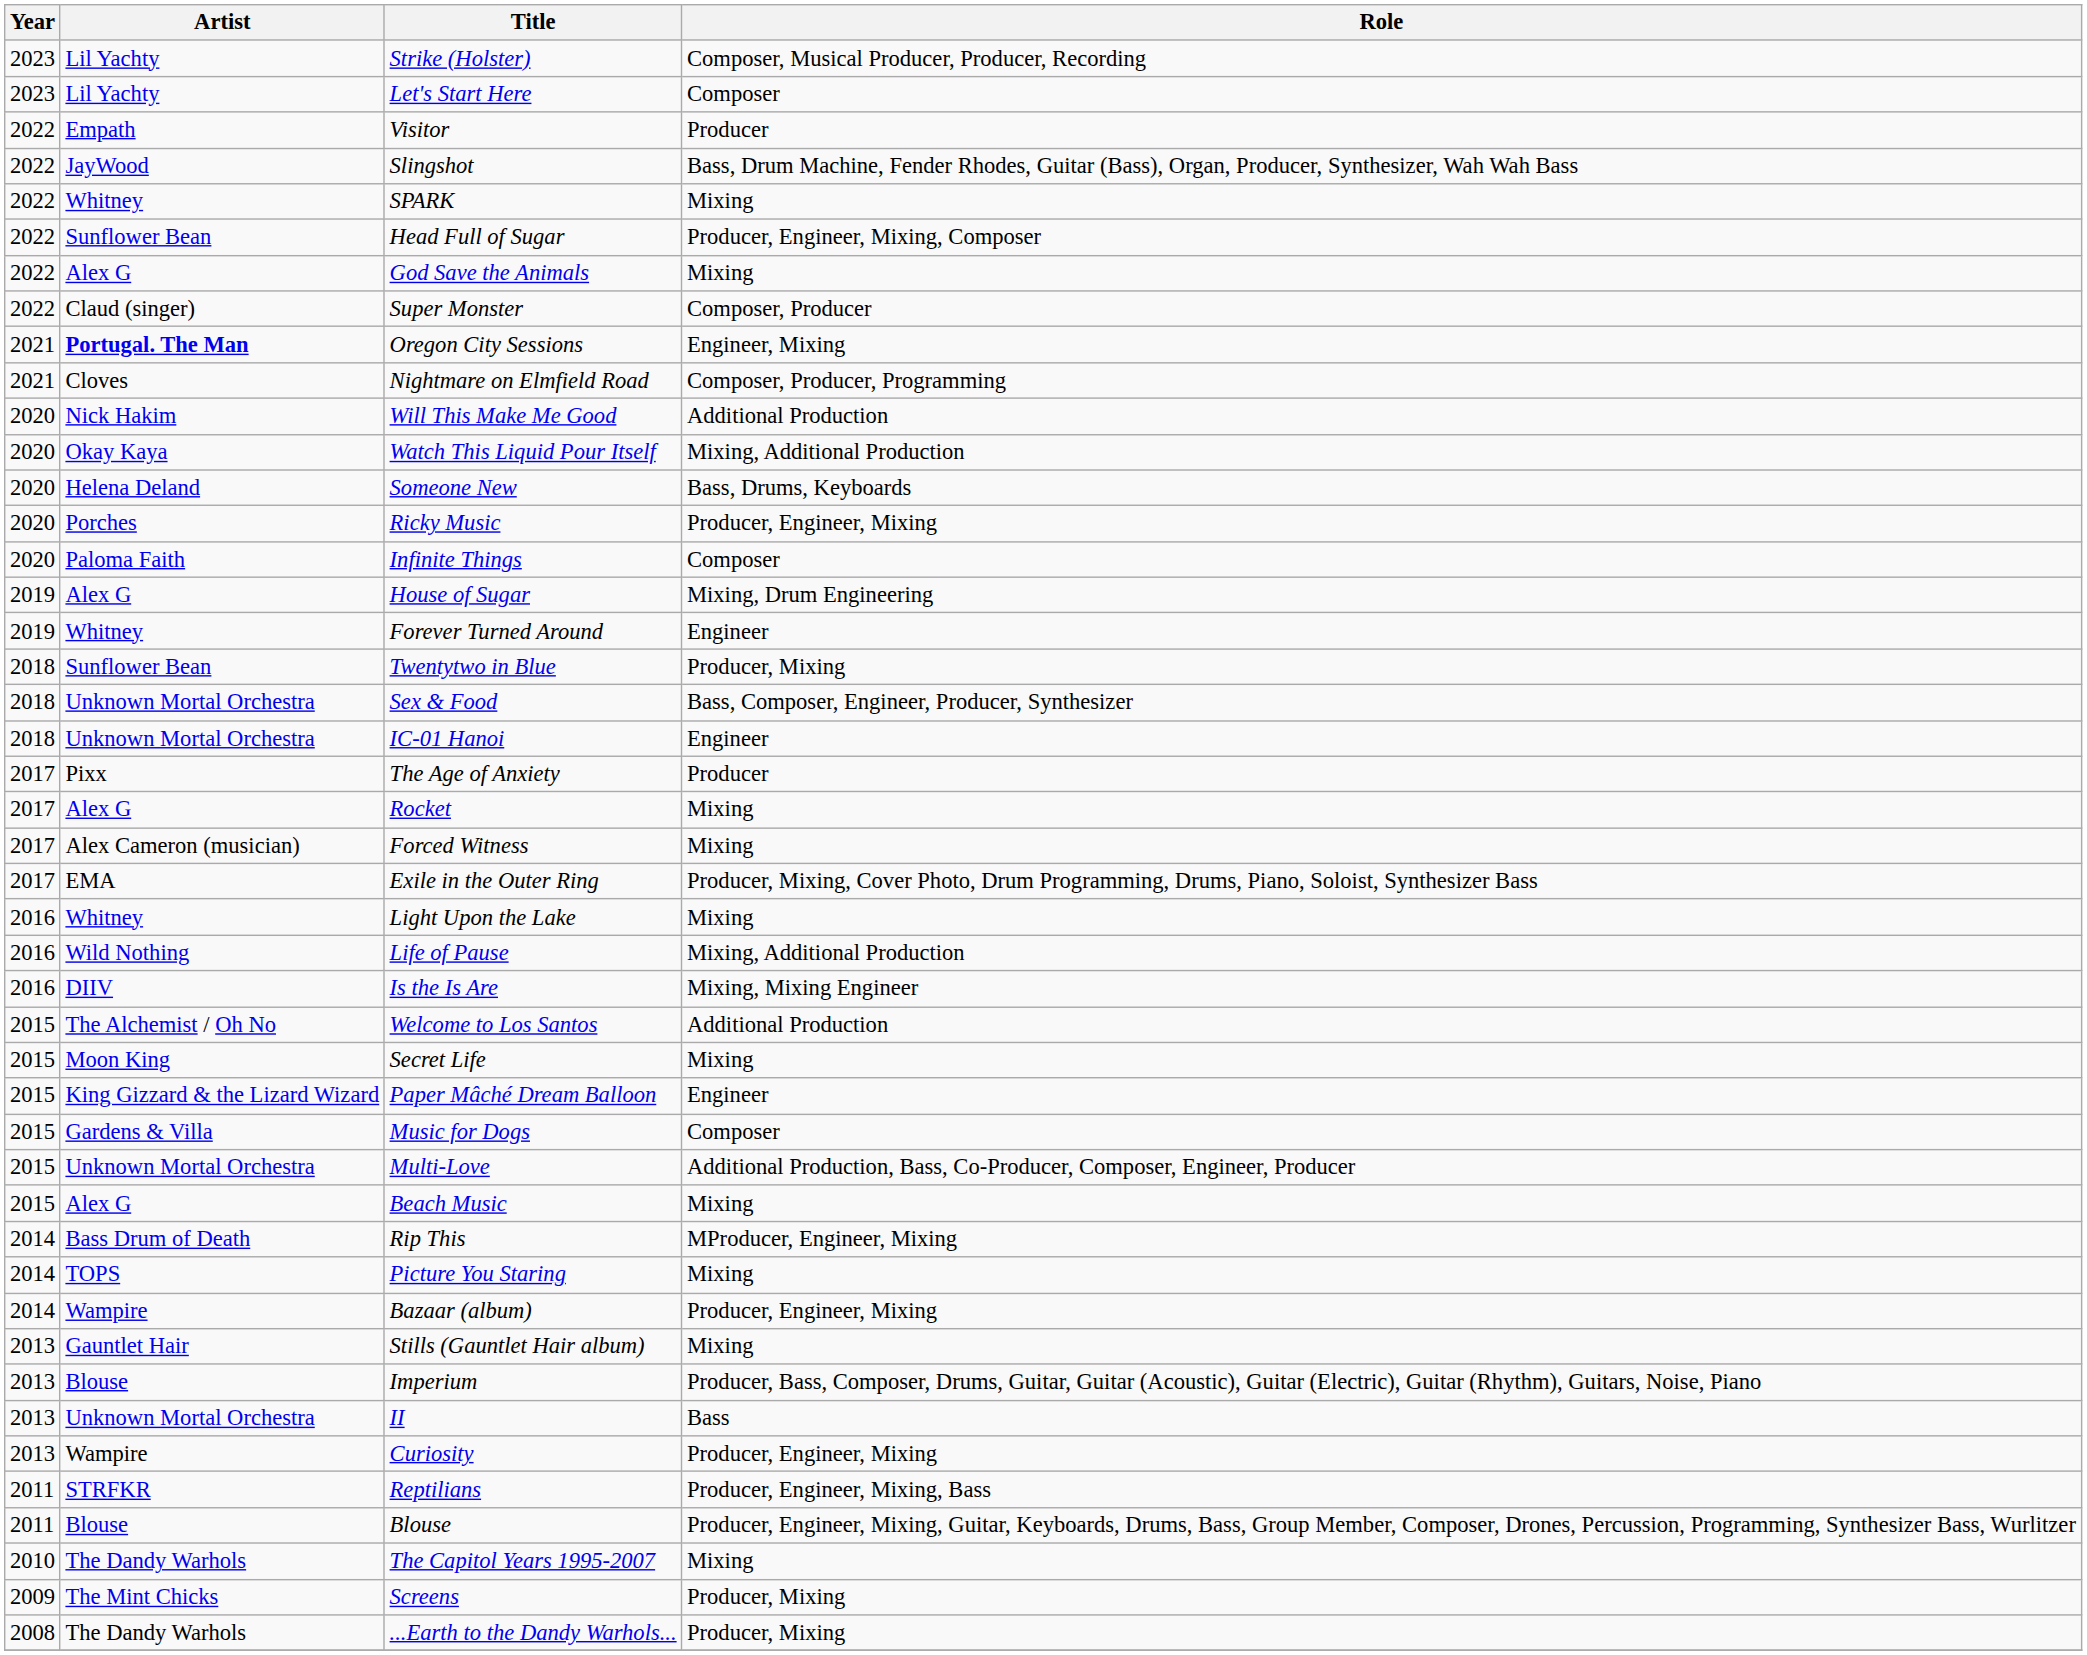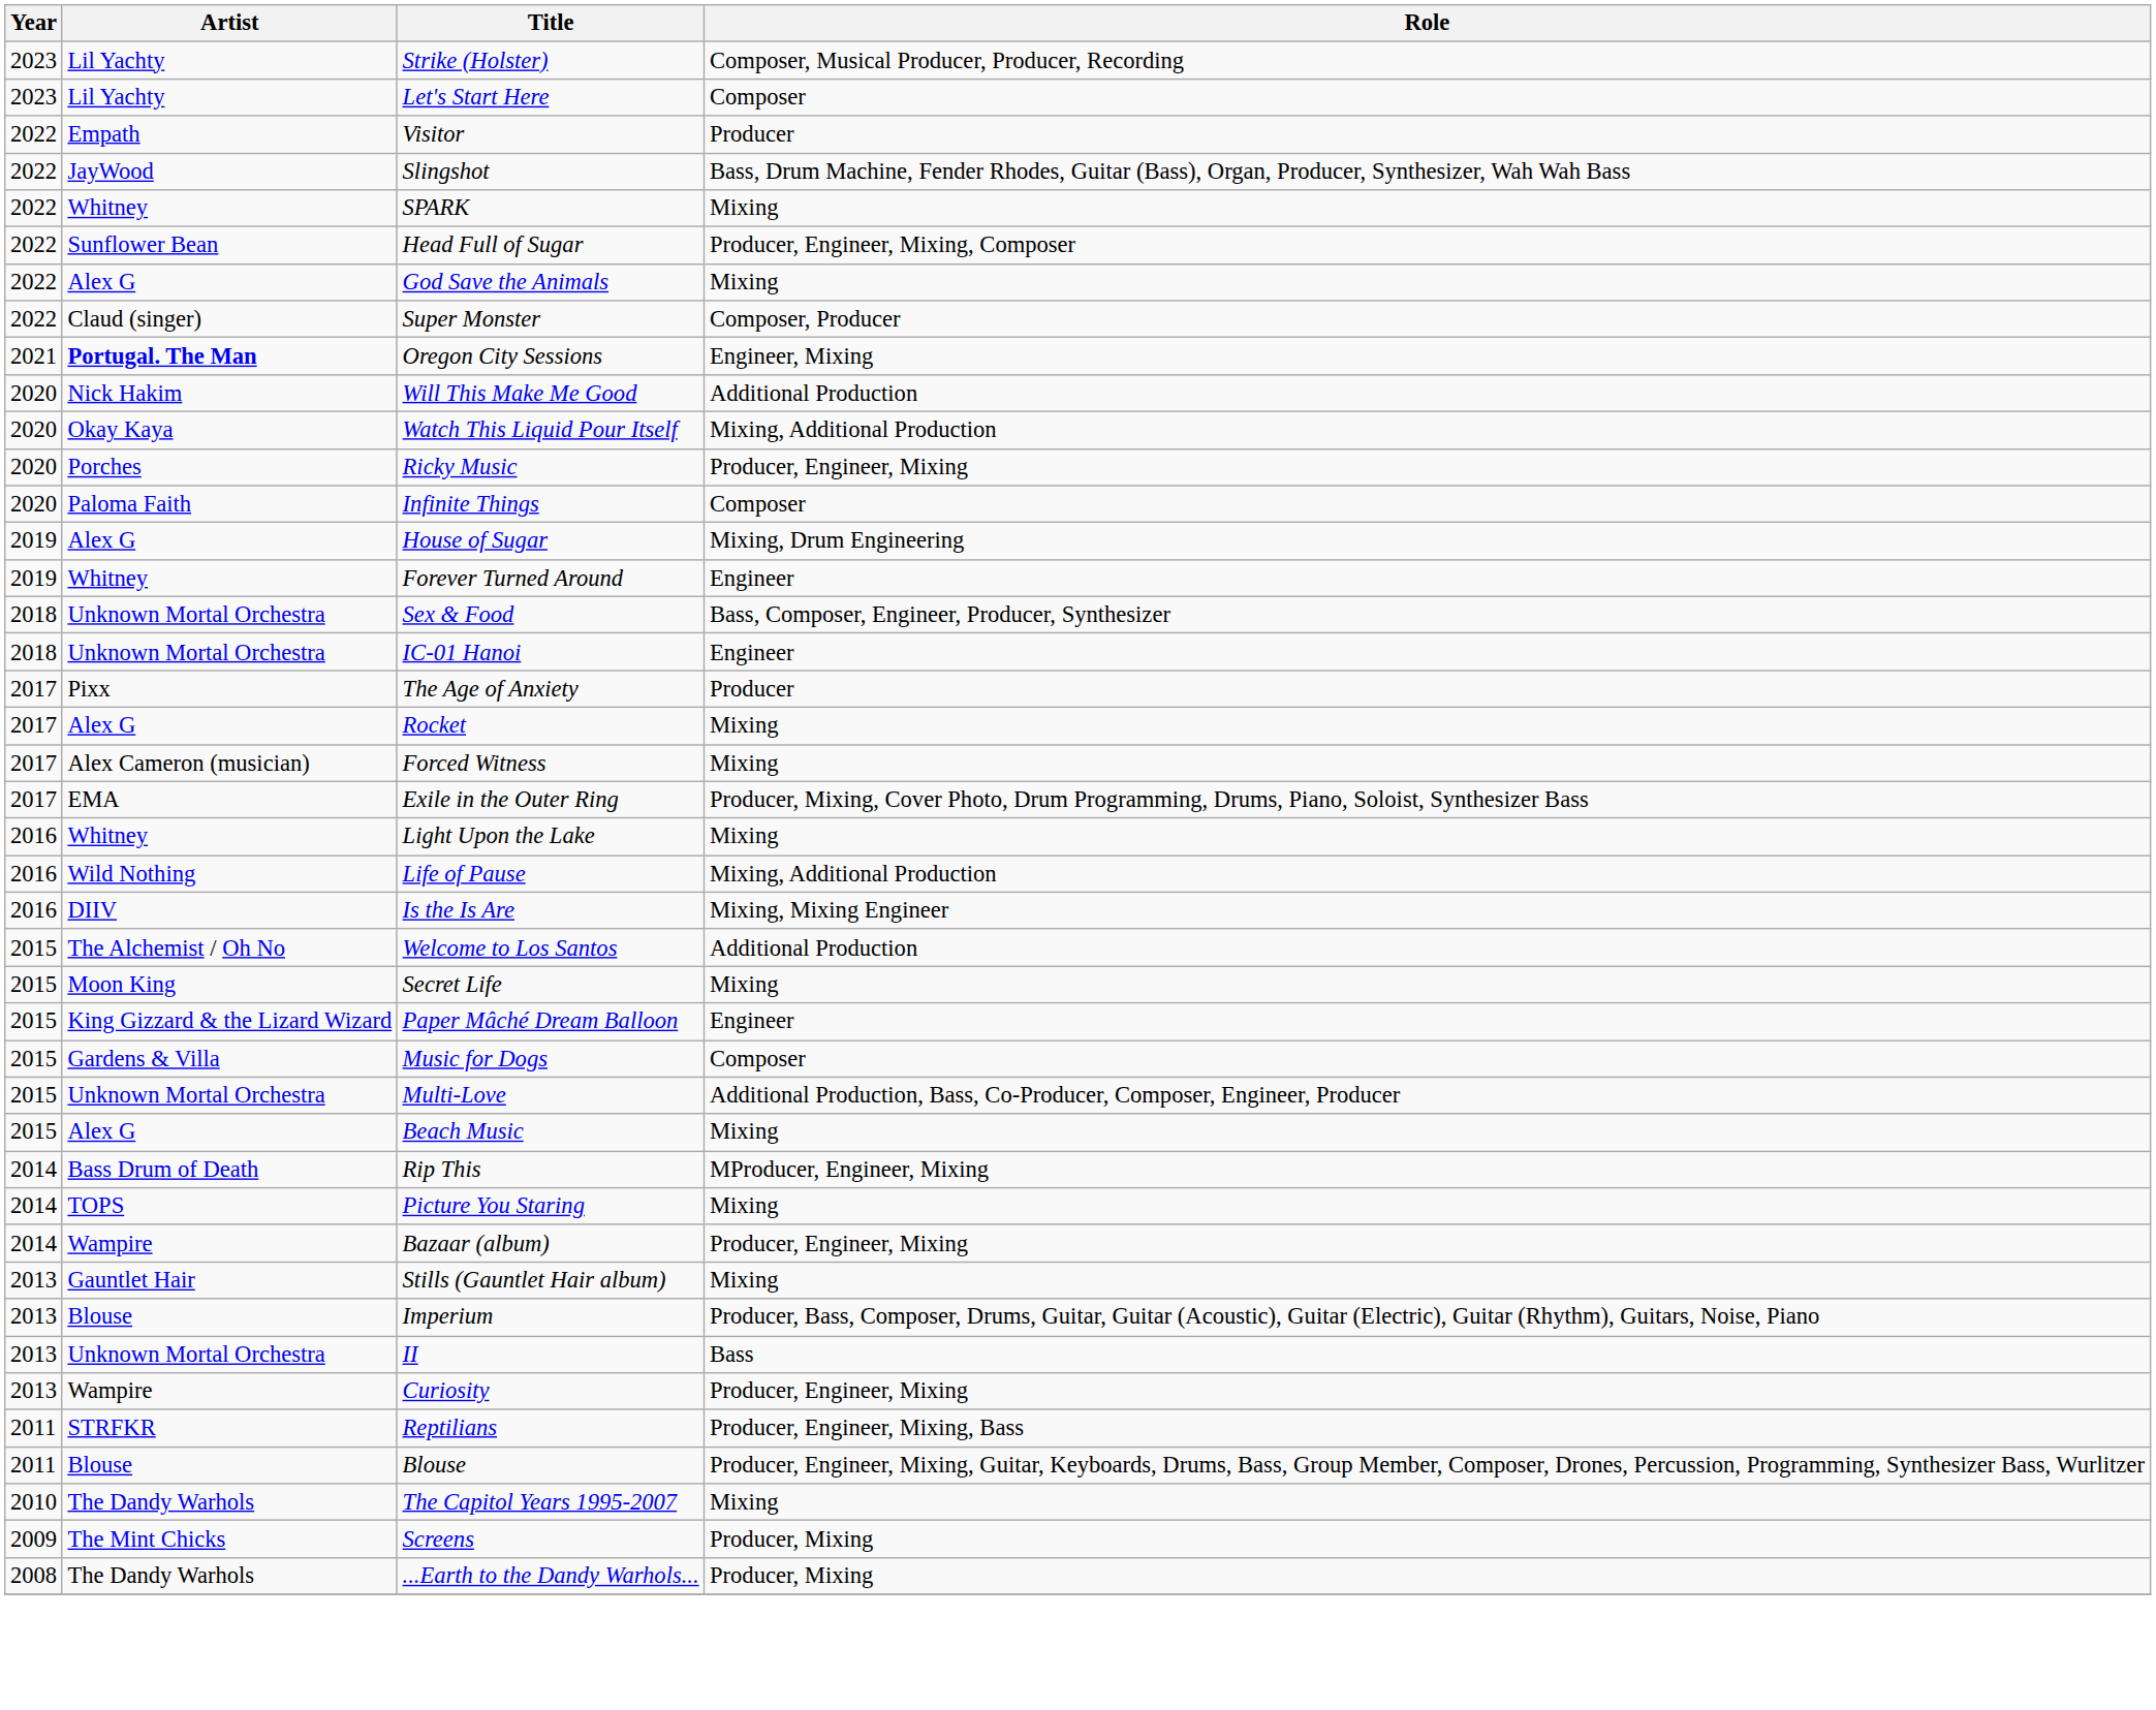 <table class="wikitable sortable">
 <tr>
 <th>Year</th>
 <th>Artist</th>
 <th>Title</th>
 <th>Role</th>
 </tr>
 <tr>
 <td>2023</td>
 <td><a href='#'>Lil Yachty</a></td>
 <td><em><a href='#'>Strike (Holster)</a></em></td>
 <td>Composer, Musical Producer, Producer, Recording</td>
 </tr>
 <tr>
 <td>2023</td>
 <td><a href='#'>Lil Yachty</a></td>
 <td><em><a href='#'>Let's Start Here</a></em></td>
 <td>Composer</td>
 </tr>
 <tr>
 <td>2022</td>
 <td><a href='#'>Empath</a></td>
 <td><em>Visitor</em></td>
 <td>Producer</td>
 </tr>
 <tr>
 <td>2022</td>
 <td><a href='#'>JayWood</a></td>
 <td><em>Slingshot</em></td>
 <td>Bass, Drum Machine, Fender Rhodes, Guitar (Bass), Organ, Producer, Synthesizer, Wah Wah Bass</td>
 </tr>
 <tr>
 <td>2022</td>
 <td><a href='#'>Whitney</a></td>
 <td><em>SPARK</em></td>
 <td>Mixing</td>
 </tr>
 <tr>
 <td>2022</td>
 <td><a href='#'>Sunflower Bean</a></td>
 <td><em>Head Full of Sugar</em></td>
 <td>Producer, Engineer, Mixing, Composer</td>
 </tr>
 <tr>
 <td>2022</td>
 <td><a href='#'>Alex G</a></td>
 <td><em><a href='#'>God Save the Animals</a></em></td>
 <td>Mixing</td>
 </tr>
 <tr>
 <td>2022</td>
 <td>Claud (singer)</td>
 <td><em>Super Monster</em></td>
 <td>Composer, Producer</td>
 </tr>
 <tr>
 <td>2021</td>
 <td><strong><a href='#'>Portugal. The Man</a></strong></td>
 <td><em>Oregon City Sessions</em></td>
 <td>Engineer, Mixing</td>
 </tr>
 <tr>
-<td>2021</td>
-<td>Cloves</td>
-<td><em>Nightmare on Elmfield Road</em></td>
-<td>Composer, Producer, Programming</td>
-</tr>
-<tr>
 <td>2020</td>
 <td><a href='#'>Nick Hakim</a></td>
 <td><em><a href='#'>Will This Make Me Good</a></em></td>
 <td>Additional Production</td>
 </tr>
 <tr>
 <td>2020</td>
 <td><a href='#'>Okay Kaya</a></td>
 <td><em><a href='#'>Watch This Liquid Pour Itself</a></em></td>
 <td>Mixing, Additional Production</td>
-</tr>
-<tr>
-<td>2020</td>
-<td><a href='#'>Helena Deland</a></td>
-<td><em><a href='#'>Someone New</a></em></td>
-<td>Bass, Drums, Keyboards</td>
 </tr>
 <tr>
 <td>2020</td>
 <td><a href='#'>Porches</a></td>
 <td><em><a href='#'>Ricky Music</a></em></td>
 <td>Producer, Engineer, Mixing</td>
 </tr>
 <tr>
 <td>2020</td>
 <td><a href='#'>Paloma Faith</a></td>
 <td><em><a href='#'>Infinite Things</a></em></td>
 <td>Composer</td>
 </tr>
 <tr>
 <td>2019</td>
 <td><a href='#'>Alex G</a></td>
 <td><em><a href='#'>House of Sugar</a></em></td>
 <td>Mixing, Drum Engineering</td>
 </tr>
 <tr>
 <td>2019</td>
 <td><a href='#'>Whitney</a></td>
 <td><em>Forever Turned Around</em></td>
 <td>Engineer</td>
-</tr>
-<tr>
-<td>2018</td>
-<td><a href='#'>Sunflower Bean</a></td>
-<td><em><a href='#'>Twentytwo in Blue</a></em></td>
-<td>Producer, Mixing</td>
 </tr>
 <tr>
 <td>2018</td>
 <td><a href='#'>Unknown Mortal Orchestra</a></td>
 <td><em><a href='#'>Sex & Food</a></em></td>
 <td>Bass, Composer, Engineer, Producer, Synthesizer</td>
 </tr>
 <tr>
 <td>2018</td>
 <td><a href='#'>Unknown Mortal Orchestra</a></td>
 <td><em><a href='#'>IC-01 Hanoi</a></em></td>
 <td>Engineer</td>
 </tr>
 <tr>
 <td>2017</td>
 <td>Pixx</td>
 <td><em>The Age of Anxiety</em></td>
 <td>Producer</td>
 </tr>
 <tr>
 <td>2017</td>
 <td><a href='#'>Alex G</a></td>
 <td><em><a href='#'>Rocket</a></em></td>
 <td>Mixing</td>
 </tr>
 <tr>
 <td>2017</td>
 <td>Alex Cameron (musician)</td>
 <td><em>Forced Witness</em></td>
 <td>Mixing</td>
 </tr>
 <tr>
 <td>2017</td>
 <td>EMA</td>
 <td><em>Exile in the Outer Ring</em></td>
 <td>Producer, Mixing, Cover Photo, Drum Programming, Drums, Piano, Soloist, Synthesizer Bass</td>
 </tr>
 <tr>
 <td>2016</td>
 <td><a href='#'>Whitney</a></td>
 <td><em>Light Upon the Lake</em></td>
 <td>Mixing</td>
 </tr>
 <tr>
 <td>2016</td>
 <td><a href='#'>Wild Nothing</a></td>
 <td><em><a href='#'>Life of Pause</a></em></td>
 <td>Mixing, Additional Production</td>
 </tr>
 <tr>
 <td>2016</td>
 <td><a href='#'>DIIV</a></td>
 <td><em><a href='#'>Is the Is Are</a></em></td>
 <td>Mixing, Mixing Engineer</td>
 </tr>
 <tr>
 <td>2015</td>
 <td><a href='#'>The Alchemist</a> / <a href='#'>Oh No</a></td>
 <td><em><a href='#'>Welcome to Los Santos</a></em></td>
 <td>Additional Production</td>
 </tr>
 <tr>
 <td>2015</td>
 <td><a href='#'>Moon King</a></td>
 <td><em>Secret Life</em></td>
 <td>Mixing</td>
 </tr>
 <tr>
 <td>2015</td>
 <td><a href='#'>King Gizzard & the Lizard Wizard</a></td>
 <td><em><a href='#'>Paper Mâché Dream Balloon</a></em></td>
 <td>Engineer</td>
 </tr>
 <tr>
 <td>2015</td>
 <td><a href='#'>Gardens & Villa</a></td>
 <td><em><a href='#'>Music for Dogs</a></em></td>
 <td>Composer</td>
 </tr>
 <tr>
 <td>2015</td>
 <td><a href='#'>Unknown Mortal Orchestra</a></td>
 <td><em><a href='#'>Multi-Love</a></em></td>
 <td>Additional Production, Bass, Co-Producer, Composer, Engineer, Producer</td>
 </tr>
 <tr>
 <td>2015</td>
 <td><a href='#'>Alex G</a></td>
 <td><em><a href='#'>Beach Music</a></em></td>
 <td>Mixing</td>
 </tr>
 <tr>
 <td>2014</td>
 <td><a href='#'>Bass Drum of Death</a></td>
 <td><em>Rip This</em></td>
 <td>MProducer, Engineer, Mixing</td>
 </tr>
 <tr>
 <td>2014</td>
 <td><a href='#'>TOPS</a></td>
 <td><em><a href='#'>Picture You Staring</a></em></td>
 <td>Mixing</td>
 </tr>
 <tr>
 <td>2014</td>
 <td><a href='#'>Wampire</a></td>
 <td><em>Bazaar (album)</em></td>
 <td>Producer, Engineer, Mixing</td>
 </tr>
 <tr>
 <td>2013</td>
 <td><a href='#'>Gauntlet Hair</a></td>
 <td><em>Stills (Gauntlet Hair album)</em></td>
 <td>Mixing</td>
 </tr>
 <tr>
 <td>2013</td>
 <td><a href='#'>Blouse</a></td>
 <td><em>Imperium</em></td>
 <td>Producer, Bass, Composer, Drums, Guitar, Guitar (Acoustic), Guitar (Electric), Guitar (Rhythm), Guitars, Noise, Piano</td>
 </tr>
 <tr>
 <td>2013</td>
 <td><a href='#'>Unknown Mortal Orchestra</a></td>
 <td><em><a href='#'>II</a></em></td>
 <td>Bass</td>
 </tr>
 <tr>
 <td>2013</td>
 <td>Wampire</td>
 <td><em><a href='#'>Curiosity</a></em></td>
 <td>Producer, Engineer, Mixing</td>
 </tr>
 <tr>
 <td>2011</td>
 <td><a href='#'>STRFKR</a></td>
 <td><em><a href='#'>Reptilians</a></em></td>
 <td>Producer, Engineer, Mixing, Bass</td>
 </tr>
 <tr>
 <td>2011</td>
 <td><a href='#'>Blouse</a></td>
 <td><em>Blouse</em></td>
 <td>Producer, Engineer, Mixing, Guitar, Keyboards, Drums, Bass, Group Member, Composer, Drones, Percussion, Programming, Synthesizer Bass, Wurlitzer</td>
 </tr>
 <tr>
 <td>2010</td>
 <td><a href='#'>The Dandy Warhols</a></td>
 <td><em><a href='#'>The Capitol Years 1995-2007</a></em></td>
 <td>Mixing</td>
 </tr>
 <tr>
 <td>2009</td>
 <td><a href='#'>The Mint Chicks</a></td>
 <td><em><a href='#'>Screens</a></em></td>
 <td>Producer, Mixing</td>
 </tr>
 <tr>
 <td>2008</td>
 <td>The Dandy Warhols</td>
 <td><em><a href='#'>...Earth to the Dandy Warhols...</a></em></td>
 <td>Producer, Mixing</td>
 </tr>
 <tr>
 </tr>
 </table>
